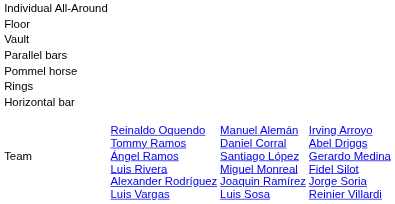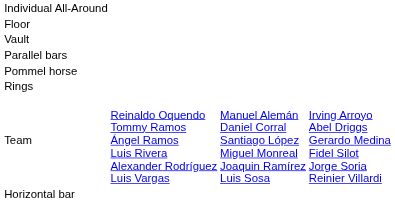 <table>
 <tr>
 <td>Individual All-Around</td>
 <td></td>
 <td></td>
 <td></td>
 </tr>
 <tr>
 <td>Floor</td>
 <td></td>
 <td></td>
 <td></td>
 </tr>
 <tr>
 <td>Vault</td>
 <td></td>
 <td></td>
 <td></td>
 </tr>
 <tr>
 <td>Parallel bars</td>
 <td></td>
 <td></td>
 <td></td>
 </tr>
 <tr>
 <td>Pommel horse</td>
 <td><br></td>
 <td></td>
 <td></td>
 </tr>
 <tr>
 <td>Rings</td>
 <td></td>
 <td></td>
 <td></td>
 </tr>
 <tr>
+<td>Team</td>
+<td><br> <a href='#'>Reinaldo Oquendo</a><br> <a href='#'>Tommy Ramos</a><br> <a href='#'>Ángel Ramos</a><br> <a href='#'>Luis Rivera</a><br> <a href='#'>Alexander Rodríguez</a><br> <a href='#'>Luis Vargas</a></td>
+<td><br> <a href='#'>Manuel Alemán</a><br> <a href='#'>Daniel Corral</a><br> <a href='#'>Santiago López</a><br> <a href='#'>Miguel Monreal</a><br> <a href='#'>Joaquin Ramírez</a><br> <a href='#'>Luis Sosa</a></td>
+<td><br> <a href='#'>Irving Arroyo</a><br> <a href='#'>Abel Driggs</a><br> <a href='#'>Gerardo Medina</a><br> <a href='#'>Fidel Silot</a><br> <a href='#'>Jorge Soria</a><br> <a href='#'>Reinier Villardi</a></td>
+</tr>
+<tr>
 <td>Horizontal bar</td>
 <td></td>
 <td><br></td>
 <td></td>
 </tr>
-<tr>
-<td>Team</td>
-<td><br> <a href='#'>Reinaldo Oquendo</a><br> <a href='#'>Tommy Ramos</a><br> <a href='#'>Ángel Ramos</a><br> <a href='#'>Luis Rivera</a><br> <a href='#'>Alexander Rodríguez</a><br> <a href='#'>Luis Vargas</a></td>
-<td><br> <a href='#'>Manuel Alemán</a><br> <a href='#'>Daniel Corral</a><br> <a href='#'>Santiago López</a><br> <a href='#'>Miguel Monreal</a><br> <a href='#'>Joaquin Ramírez</a><br> <a href='#'>Luis Sosa</a></td>
-<td><br> <a href='#'>Irving Arroyo</a><br> <a href='#'>Abel Driggs</a><br> <a href='#'>Gerardo Medina</a><br> <a href='#'>Fidel Silot</a><br> <a href='#'>Jorge Soria</a><br> <a href='#'>Reinier Villardi</a></td>
-</tr>
 </table>
